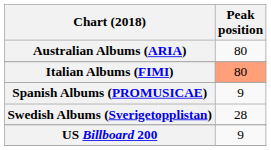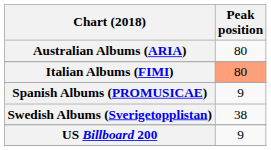 <table class="wikitable sortable plainrowheaders" style="text-align:center">
 <tr>
 <th scope="col">Chart (2018)</th>
 <th scope="col">Peak<br> position</th>
 </tr>
 <tr>
 <th scope="row">Australian Albums (<a href='#'>ARIA</a>)</th>
 <td>80</td>
 </tr>
 <tr>
 </tr>
 <tr>
 </tr>
 <tr>
 </tr>
 <tr>
 </tr>
 <tr>
 </tr>
 <tr>
 </tr>
 <tr>
 </tr>
 <tr>
 </tr>
 <tr>
 </tr>
 <tr>
 <th scope="row">Italian Albums (<a href='#'>FIMI</a>)</th>
 <td style="background: lightsalmon;">80</td>
 </tr>
 <tr>
 </tr>
 <tr>
 <th scope="row">Spanish Albums (<a href='#'>PROMUSICAE</a>)</th>
 <td>9</td>
 </tr>
 <tr>
 <th scope="row">Swedish Albums (<a href='#'>Sverigetopplistan</a>)</th>
-<td>28</td>
+<td>38</td>
 </tr>
 <tr>
 </tr>
 <tr>
 </tr>
 <tr>
 <th scope="row">US <a href='#'><em>Billboard</em> 200</a></th>
 <td>9</td>
 </tr>
 <tr>
 </tr>
 </table>
